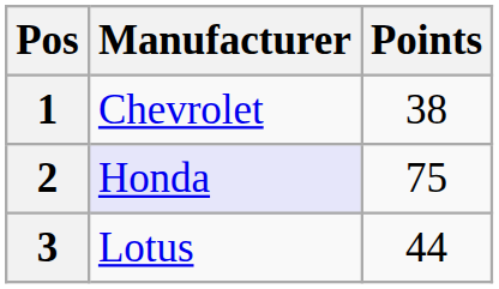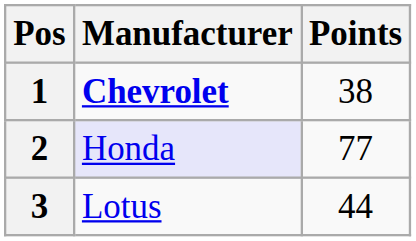 <table class="wikitable" style="font-size: 95%;">
 <tr>
 <th>Pos</th>
 <th>Manufacturer</th>
 <th>Points</th>
 </tr>
 <tr>
 <th>1</th>
-<td> <a href='#'>Chevrolet</a></td>
+<td><strong> <a href='#'>Chevrolet</a></strong></td>
 <td style="text-align:center;">38</td>
 </tr>
 <tr>
 <th>2</th>
 <td style="background: lavender;"> <a href='#'>Honda</a></td>
-<td style="text-align:center;">75</td>
+<td style="text-align:center;">77</td>
 </tr>
 <tr>
 <th>3</th>
 <td> <a href='#'>Lotus</a></td>
 <td style="text-align:center;">44</td>
 </tr>
 </table>
